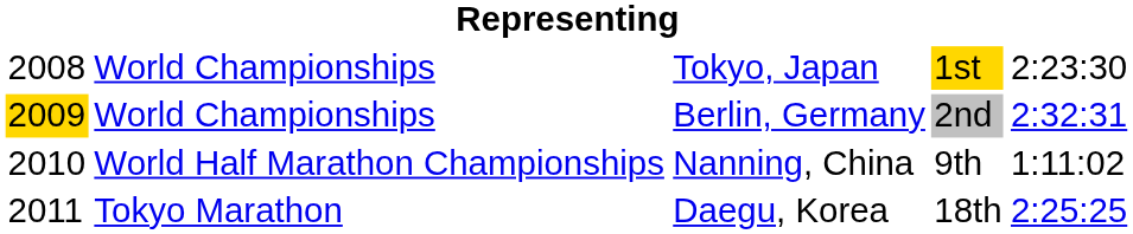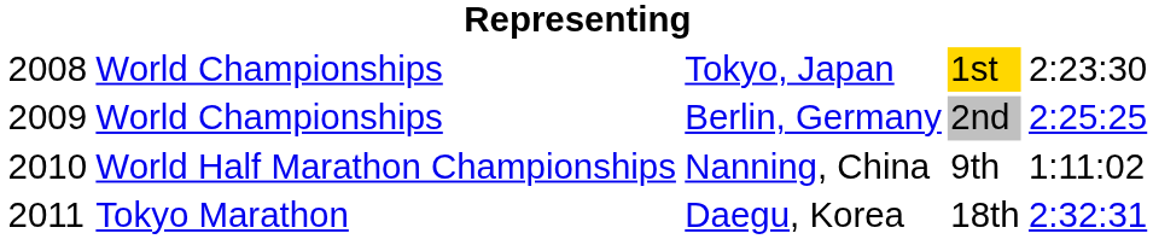 <table>
 <tr>
 <th colspan="5">Representing </th>
 </tr>
 <tr>
 <td>2008</td>
 <td><a href='#'>World Championships</a></td>
 <td><a href='#'>Tokyo, Japan</a></td>
 <td bgcolor="gold">1st</td>
 <td>2:23:30</td>
 </tr>
 <tr>
-<td style="background: gold;">2009</td>
+<td>2009</td>
 <td><a href='#'>World Championships</a></td>
 <td><a href='#'>Berlin, Germany</a></td>
 <td bgcolor="silver">2nd</td>
-<td><a href='#'>2:32:31</a></td>
+<td><a href='#'>2:25:25</a></td>
 </tr>
 <tr>
 <td>2010</td>
 <td><a href='#'>World Half Marathon Championships</a></td>
 <td><a href='#'>Nanning</a>, China</td>
 <td>9th</td>
 <td>1:11:02</td>
 </tr>
 <tr>
 <td>2011</td>
 <td><a href='#'>Tokyo Marathon</a></td>
 <td><a href='#'>Daegu</a>, Korea</td>
 <td>18th</td>
-<td><a href='#'>2:25:25</a></td>
+<td><a href='#'>2:32:31</a></td>
 </tr>
 <tr>
 </tr>
 </table>
